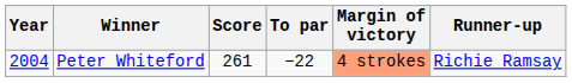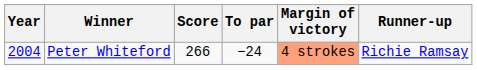 <table class=wikitable style="font-size:95%">
 <tr>
 <th>Year</th>
 <th>Winner</th>
 <th>Score</th>
 <th>To par</th>
 <th>Margin of<br>victory</th>
 <th>Runner-up</th>
 </tr>
 <tr>
 <td><a href='#'>2004</a></td>
 <td> <a href='#'>Peter Whiteford</a></td>
-<td align=center>261</td>
-<td align=center>−22</td>
+<td align=center>266</td>
+<td align=center>−24</td>
 <td style="background: lightsalmon;">4 strokes</td>
 <td> <a href='#'>Richie Ramsay</a></td>
 </tr>
 </table>
